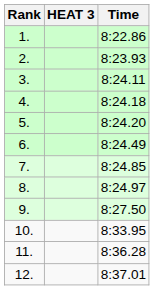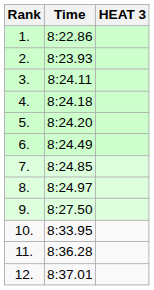 <table class="wikitable" style="text-align:center">
 <tr>
 <th>Rank</th>
+<th>Time</th>
 <th>HEAT 3</th>
-<th>Time</th>
 </tr>
 <tr style="background:#ccffcc;">
 <td>1.</td>
+<td>8:22.86</td>
 <td align=left></td>
-<td>8:22.86</td>
 </tr>
 <tr style="background:#ccffcc;">
 <td>2.</td>
+<td>8:23.93</td>
 <td align=left></td>
-<td>8:23.93</td>
 </tr>
 <tr style="background:#ccffcc;">
 <td>3.</td>
+<td>8:24.11</td>
 <td align=left></td>
-<td>8:24.11</td>
 </tr>
 <tr style="background:#ccffcc;">
 <td>4.</td>
+<td>8:24.18</td>
 <td align=left></td>
-<td>8:24.18</td>
 </tr>
 <tr style="background:#ccffcc;">
 <td>5.</td>
+<td>8:24.20</td>
 <td align=left></td>
-<td>8:24.20</td>
 </tr>
 <tr style="background:#ccffcc;">
 <td>6.</td>
+<td>8:24.49</td>
 <td align=left></td>
-<td>8:24.49</td>
 </tr>
 <tr style="background:#ddffdd;">
 <td>7.</td>
+<td>8:24.85</td>
 <td align=left></td>
-<td>8:24.85</td>
 </tr>
 <tr style="background:#ddffdd;">
 <td>8.</td>
+<td>8:24.97</td>
 <td align=left></td>
-<td>8:24.97</td>
 </tr>
 <tr style="background:#ddffdd;">
 <td>9.</td>
+<td>8:27.50</td>
 <td align=left></td>
-<td>8:27.50</td>
 </tr>
 <tr>
 <td>10.</td>
+<td>8:33.95</td>
 <td align=left></td>
-<td>8:33.95</td>
 </tr>
 <tr>
 <td>11.</td>
+<td>8:36.28</td>
 <td align=left></td>
-<td>8:36.28</td>
 </tr>
 <tr>
 <td>12.</td>
+<td>8:37.01</td>
 <td align=left></td>
-<td>8:37.01</td>
 </tr>
 </table>
